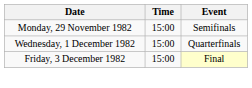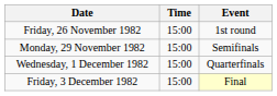 <table class = "wikitable" style="text-align:center;">
 <tr>
 <th width=220>Date</th>
 <th width=50>Time</th>
 <th width=100>Event</th>
+</tr>
+<tr>
+<td>Friday, 26 November 1982</td>
+<td>15:00</td>
+<td>1st round</td>
 </tr>
 <tr>
 <td>Monday, 29 November 1982</td>
 <td>15:00</td>
 <td>Semifinals</td>
 </tr>
 <tr>
 <td>Wednesday, 1 December 1982</td>
 <td>15:00</td>
 <td>Quarterfinals</td>
 </tr>
 <tr>
 <td>Friday, 3 December 1982</td>
 <td>15:00</td>
 <td bgcolor=ffffcc>Final</td>
 </tr>
 </table>
